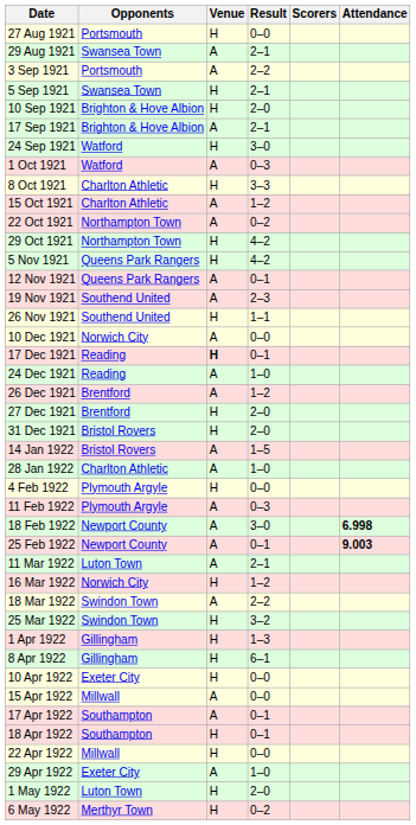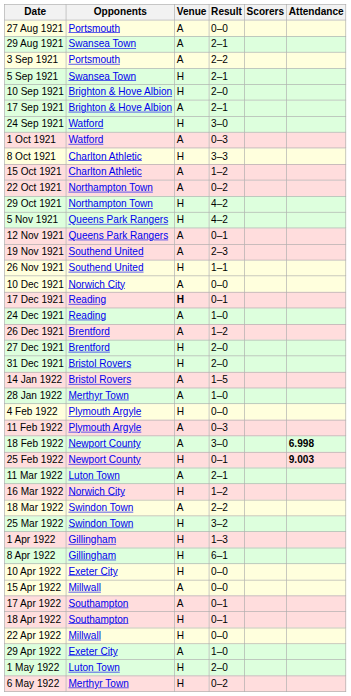 <table class="wikitable sortable">
 <tr>
 <th>Date</th>
 <th>Opponents</th>
 <th>Venue</th>
 <th>Result</th>
 <th>Scorers</th>
 <th>Attendance</th>
 </tr>
 <tr bgcolor="#ffffdd">
 <td>27 Aug 1921</td>
 <td><a href='#'>Portsmouth</a></td>
-<td>H</td>
+<td>A</td>
 <td>0–0</td>
 <td></td>
 <td></td>
 </tr>
 <tr bgcolor="#ddffdd">
 <td>29 Aug 1921</td>
 <td><a href='#'>Swansea Town</a></td>
 <td>A</td>
 <td>2–1</td>
 <td></td>
 <td></td>
 </tr>
 <tr bgcolor="#ffffdd">
 <td>3 Sep 1921</td>
 <td><a href='#'>Portsmouth</a></td>
 <td>A</td>
 <td>2–2</td>
 <td></td>
 <td></td>
 </tr>
 <tr bgcolor="#ddffdd">
 <td>5 Sep 1921</td>
 <td><a href='#'>Swansea Town</a></td>
 <td>H</td>
 <td>2–1</td>
 <td></td>
 <td></td>
 </tr>
 <tr bgcolor="#ddffdd">
 <td>10 Sep 1921</td>
 <td><a href='#'>Brighton & Hove Albion</a></td>
 <td>H</td>
 <td>2–0</td>
 <td></td>
 <td></td>
 </tr>
 <tr bgcolor="#ddffdd">
 <td>17 Sep 1921</td>
 <td><a href='#'>Brighton & Hove Albion</a></td>
 <td>A</td>
 <td>2–1</td>
 <td></td>
 <td></td>
 </tr>
 <tr bgcolor="#ddffdd">
 <td>24 Sep 1921</td>
 <td><a href='#'>Watford</a></td>
 <td>H</td>
 <td>3–0</td>
 <td></td>
 <td></td>
 </tr>
 <tr bgcolor="#ffdddd">
 <td>1 Oct 1921</td>
 <td><a href='#'>Watford</a></td>
 <td>A</td>
 <td>0–3</td>
 <td></td>
 <td></td>
 </tr>
 <tr bgcolor="#ffffdd">
 <td>8 Oct 1921</td>
 <td><a href='#'>Charlton Athletic</a></td>
 <td>H</td>
 <td>3–3</td>
 <td></td>
 <td></td>
 </tr>
 <tr bgcolor="#ffdddd">
 <td>15 Oct 1921</td>
 <td><a href='#'>Charlton Athletic</a></td>
 <td>A</td>
 <td>1–2</td>
 <td></td>
 <td></td>
 </tr>
 <tr bgcolor="#ffdddd">
 <td>22 Oct 1921</td>
 <td><a href='#'>Northampton Town</a></td>
 <td>A</td>
 <td>0–2</td>
 <td></td>
 <td></td>
 </tr>
 <tr bgcolor="#ddffdd">
 <td>29 Oct 1921</td>
 <td><a href='#'>Northampton Town</a></td>
 <td>H</td>
 <td>4–2</td>
 <td></td>
 <td></td>
 </tr>
 <tr bgcolor="#ddffdd">
 <td>5 Nov 1921</td>
 <td><a href='#'>Queens Park Rangers</a></td>
 <td>H</td>
 <td>4–2</td>
 <td></td>
 <td></td>
 </tr>
 <tr bgcolor="#ffdddd">
 <td>12 Nov 1921</td>
 <td><a href='#'>Queens Park Rangers</a></td>
 <td>A</td>
 <td>0–1</td>
 <td></td>
 <td></td>
 </tr>
 <tr bgcolor="#ffdddd">
 <td>19 Nov 1921</td>
 <td><a href='#'>Southend United</a></td>
 <td>A</td>
 <td>2–3</td>
 <td></td>
 <td></td>
 </tr>
 <tr bgcolor="#ffffdd">
 <td>26 Nov 1921</td>
 <td><a href='#'>Southend United</a></td>
 <td>H</td>
 <td>1–1</td>
 <td></td>
 <td></td>
 </tr>
 <tr bgcolor="#ffffdd">
 <td>10 Dec 1921</td>
 <td><a href='#'>Norwich City</a></td>
 <td>A</td>
 <td>0–0</td>
 <td></td>
 <td></td>
 </tr>
 <tr bgcolor="#ffdddd">
 <td>17 Dec 1921</td>
 <td><a href='#'>Reading</a></td>
 <td><strong>H</strong></td>
 <td>0–1</td>
 <td></td>
 <td></td>
 </tr>
 <tr bgcolor="#ddffdd">
 <td>24 Dec 1921</td>
 <td><a href='#'>Reading</a></td>
 <td>A</td>
 <td>1–0</td>
 <td></td>
 <td></td>
 </tr>
 <tr bgcolor="#ffdddd">
 <td>26 Dec 1921</td>
 <td><a href='#'>Brentford</a></td>
 <td>A</td>
 <td>1–2</td>
 <td></td>
 <td></td>
 </tr>
 <tr bgcolor="#ddffdd">
 <td>27 Dec 1921</td>
 <td><a href='#'>Brentford</a></td>
 <td>H</td>
 <td>2–0</td>
 <td></td>
 <td></td>
 </tr>
 <tr bgcolor="#ddffdd">
 <td>31 Dec 1921</td>
 <td><a href='#'>Bristol Rovers</a></td>
 <td>H</td>
 <td>2–0</td>
 <td></td>
 <td></td>
 </tr>
 <tr bgcolor="#ffdddd">
 <td>14 Jan 1922</td>
 <td><a href='#'>Bristol Rovers</a></td>
 <td>A</td>
 <td>1–5</td>
 <td></td>
 <td></td>
 </tr>
 <tr bgcolor="#ddffdd">
 <td>28 Jan 1922</td>
-<td><a href='#'>Charlton Athletic</a></td>
+<td><a href='#'>Merthyr Town</a></td>
 <td>A</td>
 <td>1–0</td>
 <td></td>
 <td></td>
 </tr>
 <tr bgcolor="#ffffdd">
 <td>4 Feb 1922</td>
 <td><a href='#'>Plymouth Argyle</a></td>
 <td>H</td>
 <td>0–0</td>
 <td></td>
 <td></td>
 </tr>
 <tr bgcolor="#ffdddd">
 <td>11 Feb 1922</td>
 <td><a href='#'>Plymouth Argyle</a></td>
 <td>A</td>
 <td>0–3</td>
 <td></td>
 <td></td>
 </tr>
 <tr bgcolor="#ddffdd">
 <td>18 Feb 1922</td>
 <td><a href='#'>Newport County</a></td>
 <td>A</td>
 <td>3–0</td>
 <td></td>
 <td><strong>6.998</strong></td>
 </tr>
 <tr bgcolor="#ffdddd">
 <td>25 Feb 1922</td>
 <td><a href='#'>Newport County</a></td>
-<td>A</td>
+<td>H</td>
 <td>0–1</td>
 <td></td>
 <td><strong>9.003</strong></td>
 </tr>
 <tr bgcolor="#ddffdd">
 <td>11 Mar 1922</td>
 <td><a href='#'>Luton Town</a></td>
 <td>A</td>
 <td>2–1</td>
 <td></td>
 <td></td>
 </tr>
 <tr bgcolor="#ffdddd">
 <td>16 Mar 1922</td>
 <td><a href='#'>Norwich City</a></td>
 <td>H</td>
 <td>1–2</td>
 <td></td>
 <td></td>
 </tr>
 <tr bgcolor="#ffffdd">
 <td>18 Mar 1922</td>
 <td><a href='#'>Swindon Town</a></td>
 <td>A</td>
 <td>2–2</td>
 <td></td>
 <td></td>
 </tr>
 <tr bgcolor="#ddffdd">
 <td>25 Mar 1922</td>
 <td><a href='#'>Swindon Town</a></td>
 <td>H</td>
 <td>3–2</td>
 <td></td>
 <td></td>
 </tr>
 <tr bgcolor="#ffdddd">
 <td>1 Apr 1922</td>
 <td><a href='#'>Gillingham</a></td>
 <td>H</td>
 <td>1–3</td>
 <td></td>
 <td></td>
 </tr>
 <tr bgcolor="#ddffdd">
 <td>8 Apr 1922</td>
 <td><a href='#'>Gillingham</a></td>
 <td>H</td>
 <td>6–1</td>
 <td></td>
 <td></td>
 </tr>
 <tr bgcolor="#ffffdd">
 <td>10 Apr 1922</td>
 <td><a href='#'>Exeter City</a></td>
 <td>H</td>
 <td>0–0</td>
 <td></td>
 <td></td>
 </tr>
 <tr bgcolor="#ffffdd">
 <td>15 Apr 1922</td>
 <td><a href='#'>Millwall</a></td>
 <td>A</td>
 <td>0–0</td>
 <td></td>
 <td></td>
 </tr>
 <tr bgcolor="#ffdddd">
 <td>17 Apr 1922</td>
 <td><a href='#'>Southampton</a></td>
 <td>A</td>
 <td>0–1</td>
 <td></td>
 <td></td>
 </tr>
 <tr bgcolor="#ffdddd">
 <td>18 Apr 1922</td>
 <td><a href='#'>Southampton</a></td>
 <td>H</td>
 <td>0–1</td>
 <td></td>
 <td></td>
 </tr>
 <tr bgcolor="#ffffdd">
 <td>22 Apr 1922</td>
 <td><a href='#'>Millwall</a></td>
 <td>H</td>
 <td>0–0</td>
 <td></td>
 <td></td>
 </tr>
 <tr bgcolor="#ddffdd">
 <td>29 Apr 1922</td>
 <td><a href='#'>Exeter City</a></td>
 <td>A</td>
 <td>1–0</td>
 <td></td>
 <td></td>
 </tr>
 <tr bgcolor="#ddffdd">
 <td>1 May 1922</td>
 <td><a href='#'>Luton Town</a></td>
 <td>H</td>
 <td>2–0</td>
 <td></td>
 <td></td>
 </tr>
 <tr bgcolor="#ffdddd">
 <td>6 May 1922</td>
 <td><a href='#'>Merthyr Town</a></td>
 <td>H</td>
 <td>0–2</td>
 <td></td>
 <td></td>
 </tr>
 </table>
